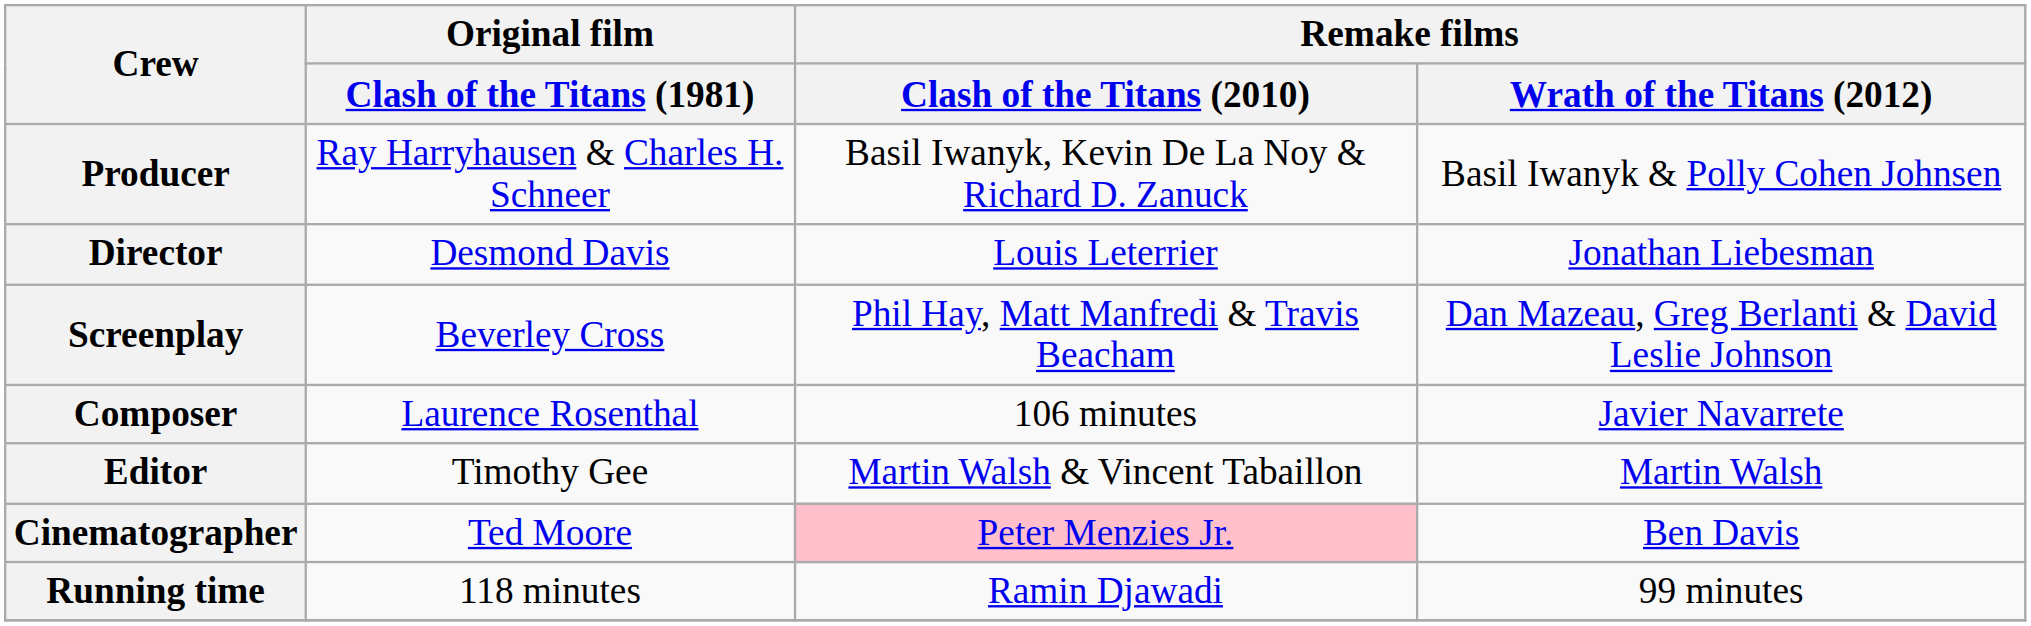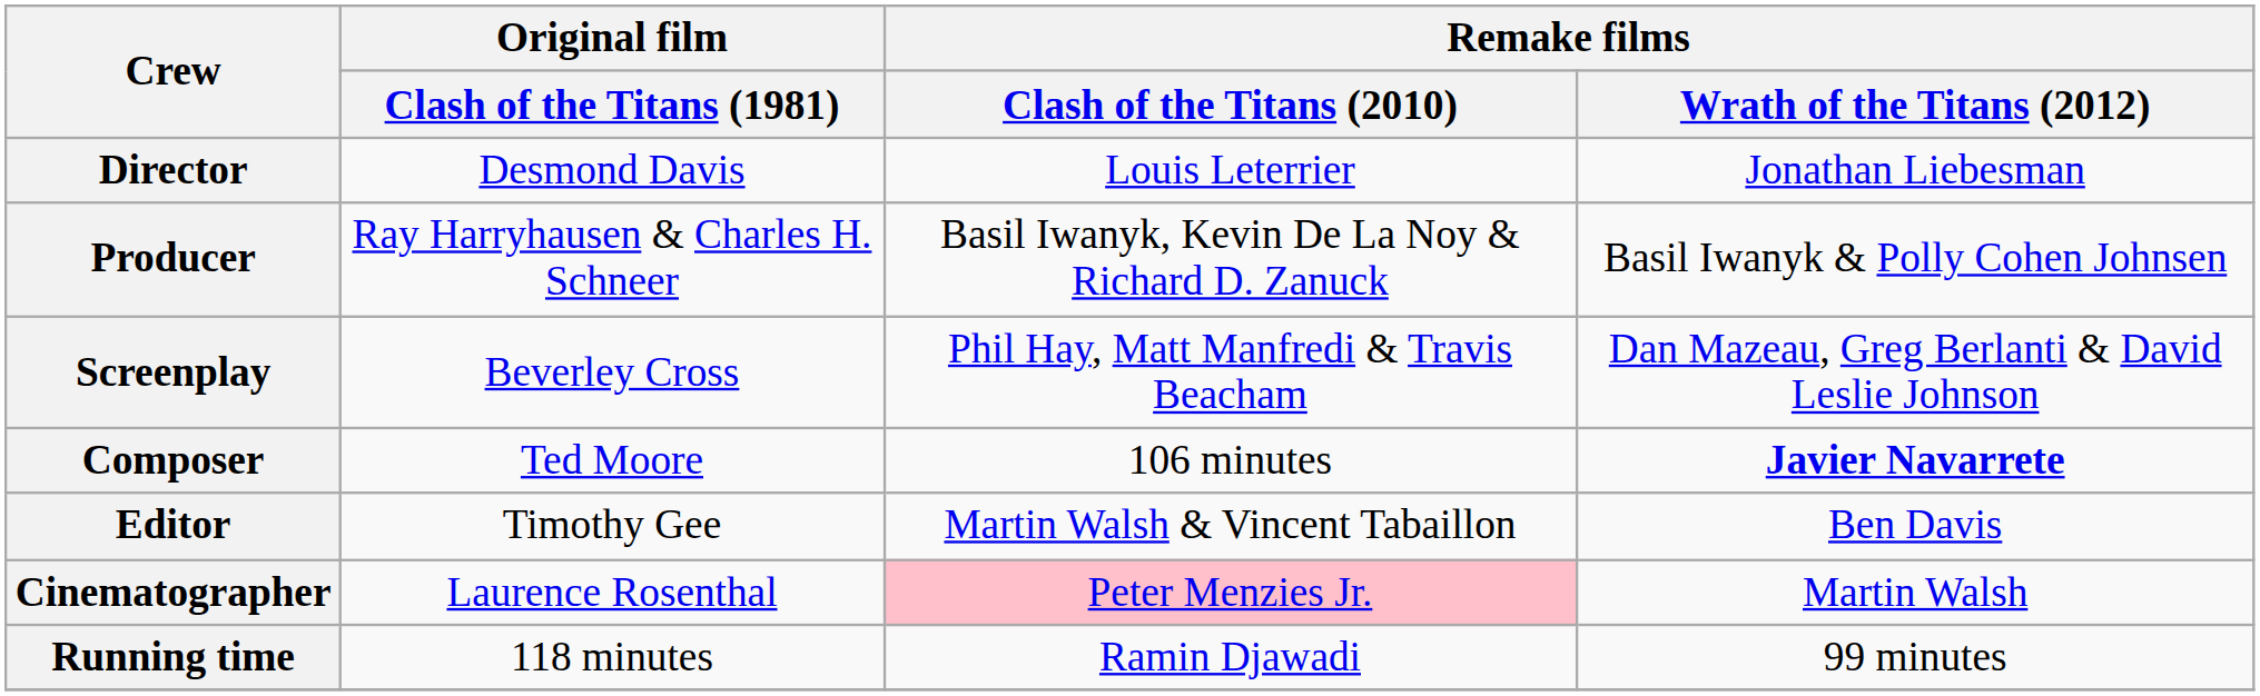 <table class="wikitable" style="text-align:center">
 <tr>
 <th rowspan="2">Crew</th>
 <th colspan="1">Original film</th>
 <th colspan="2">Remake films</th>
 </tr>
 <tr>
 <th><a href='#'>Clash of the Titans</a> (1981)</th>
 <th><a href='#'>Clash of the Titans</a> (2010)</th>
 <th><a href='#'>Wrath of the Titans</a> (2012)</th>
 </tr>
 <tr>
+<th>Director</th>
+<td><a href='#'>Desmond Davis</a></td>
+<td><a href='#'>Louis Leterrier</a></td>
+<td><a href='#'>Jonathan Liebesman</a></td>
+</tr>
+<tr>
 <th>Producer</th>
 <td><a href='#'>Ray Harryhausen</a> & <a href='#'>Charles H. Schneer</a></td>
 <td>Basil Iwanyk, Kevin De La Noy & <a href='#'>Richard D. Zanuck</a></td>
 <td>Basil Iwanyk & <a href='#'>Polly Cohen Johnsen</a></td>
-</tr>
-<tr>
-<th>Director</th>
-<td><a href='#'>Desmond Davis</a></td>
-<td><a href='#'>Louis Leterrier</a></td>
-<td><a href='#'>Jonathan Liebesman</a></td>
 </tr>
 <tr>
 <th>Screenplay</th>
 <td><a href='#'>Beverley Cross</a></td>
 <td><a href='#'>Phil Hay</a>, <a href='#'>Matt Manfredi</a> & <a href='#'>Travis Beacham</a></td>
 <td><a href='#'>Dan Mazeau</a>, <a href='#'>Greg Berlanti</a> & <a href='#'>David Leslie Johnson</a></td>
 </tr>
 <tr>
 <th>Composer</th>
-<td><a href='#'>Laurence Rosenthal</a></td>
+<td><a href='#'>Ted Moore</a></td>
 <td>106 minutes</td>
-<td><a href='#'>Javier Navarrete</a></td>
+<td><strong><a href='#'>Javier Navarrete</a></strong></td>
 </tr>
 <tr>
 <th>Editor</th>
 <td>Timothy Gee</td>
 <td><a href='#'>Martin Walsh</a> & Vincent Tabaillon</td>
-<td><a href='#'>Martin Walsh</a></td>
+<td><a href='#'>Ben Davis</a></td>
 </tr>
 <tr>
 <th>Cinematographer</th>
-<td><a href='#'>Ted Moore</a></td>
+<td><a href='#'>Laurence Rosenthal</a></td>
 <td style="background: pink;"><a href='#'>Peter Menzies Jr.</a></td>
-<td><a href='#'>Ben Davis</a></td>
+<td><a href='#'>Martin Walsh</a></td>
 </tr>
 <tr>
 <th>Running time</th>
 <td>118 minutes</td>
 <td><a href='#'>Ramin Djawadi</a></td>
 <td>99 minutes</td>
 </tr>
 <tr>
 </tr>
 </table>
